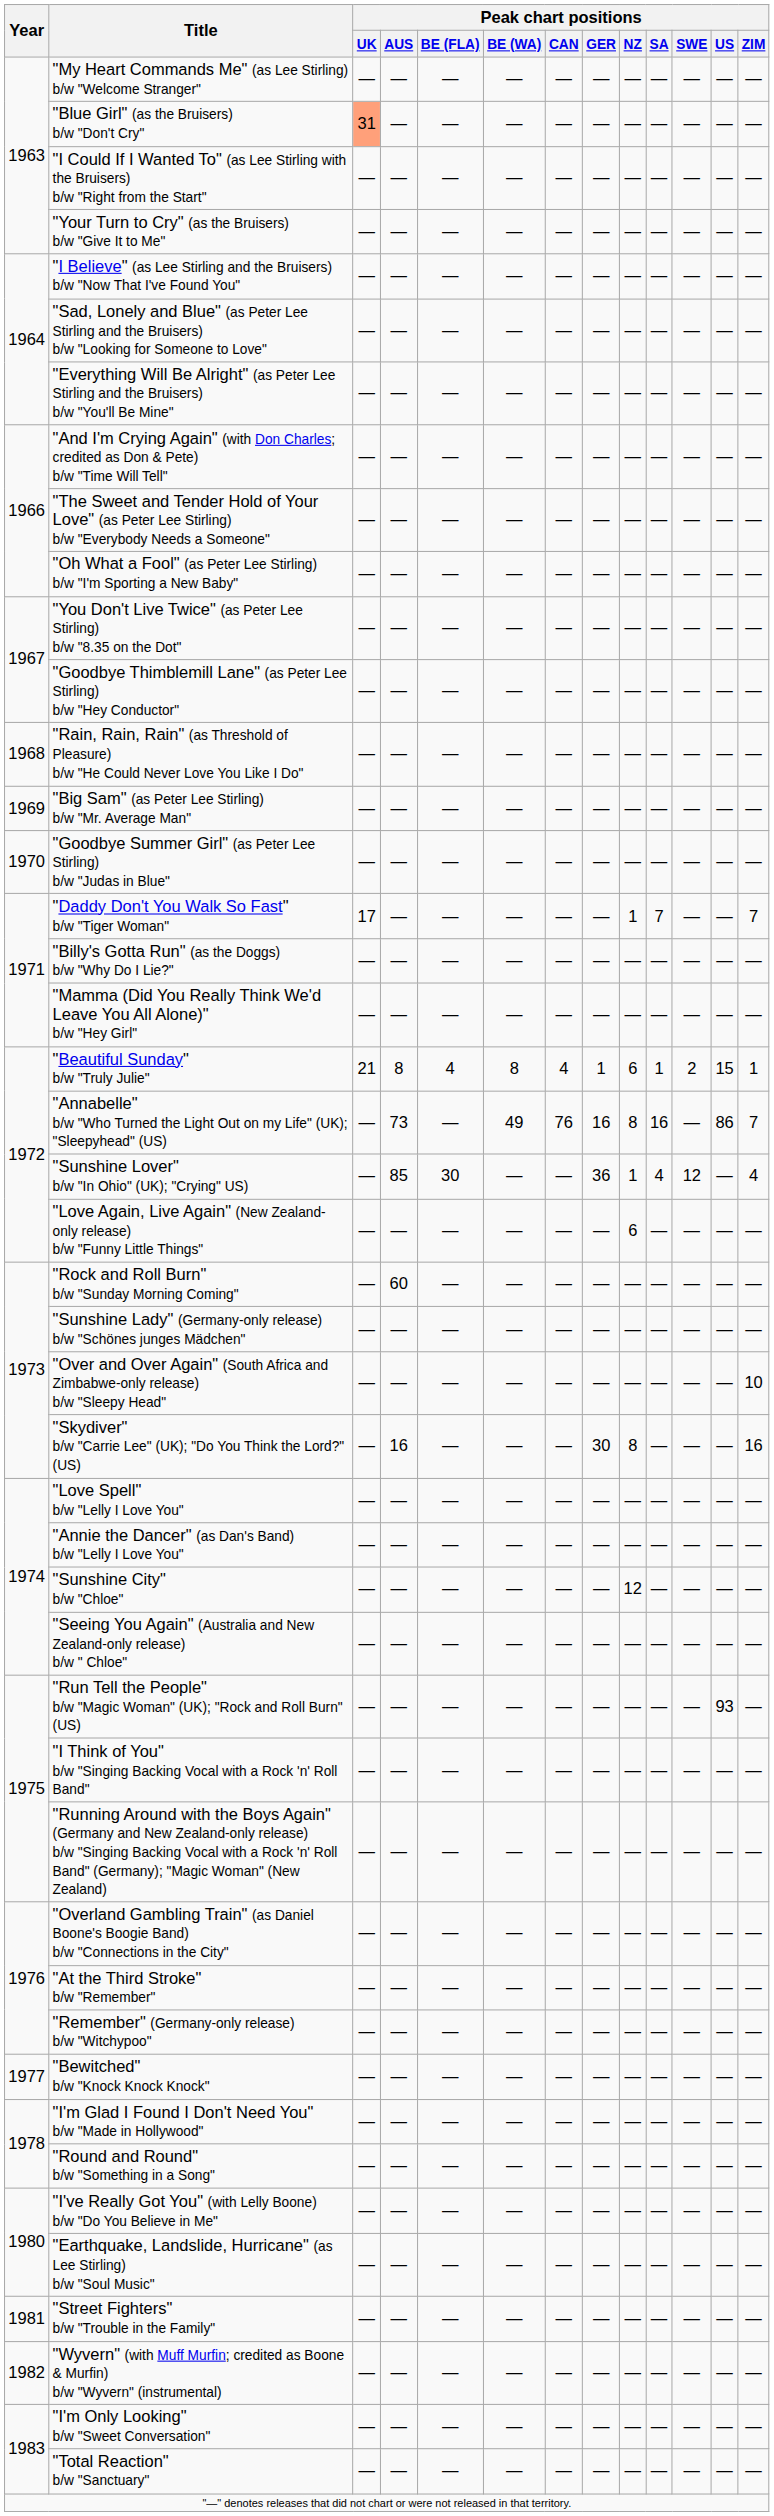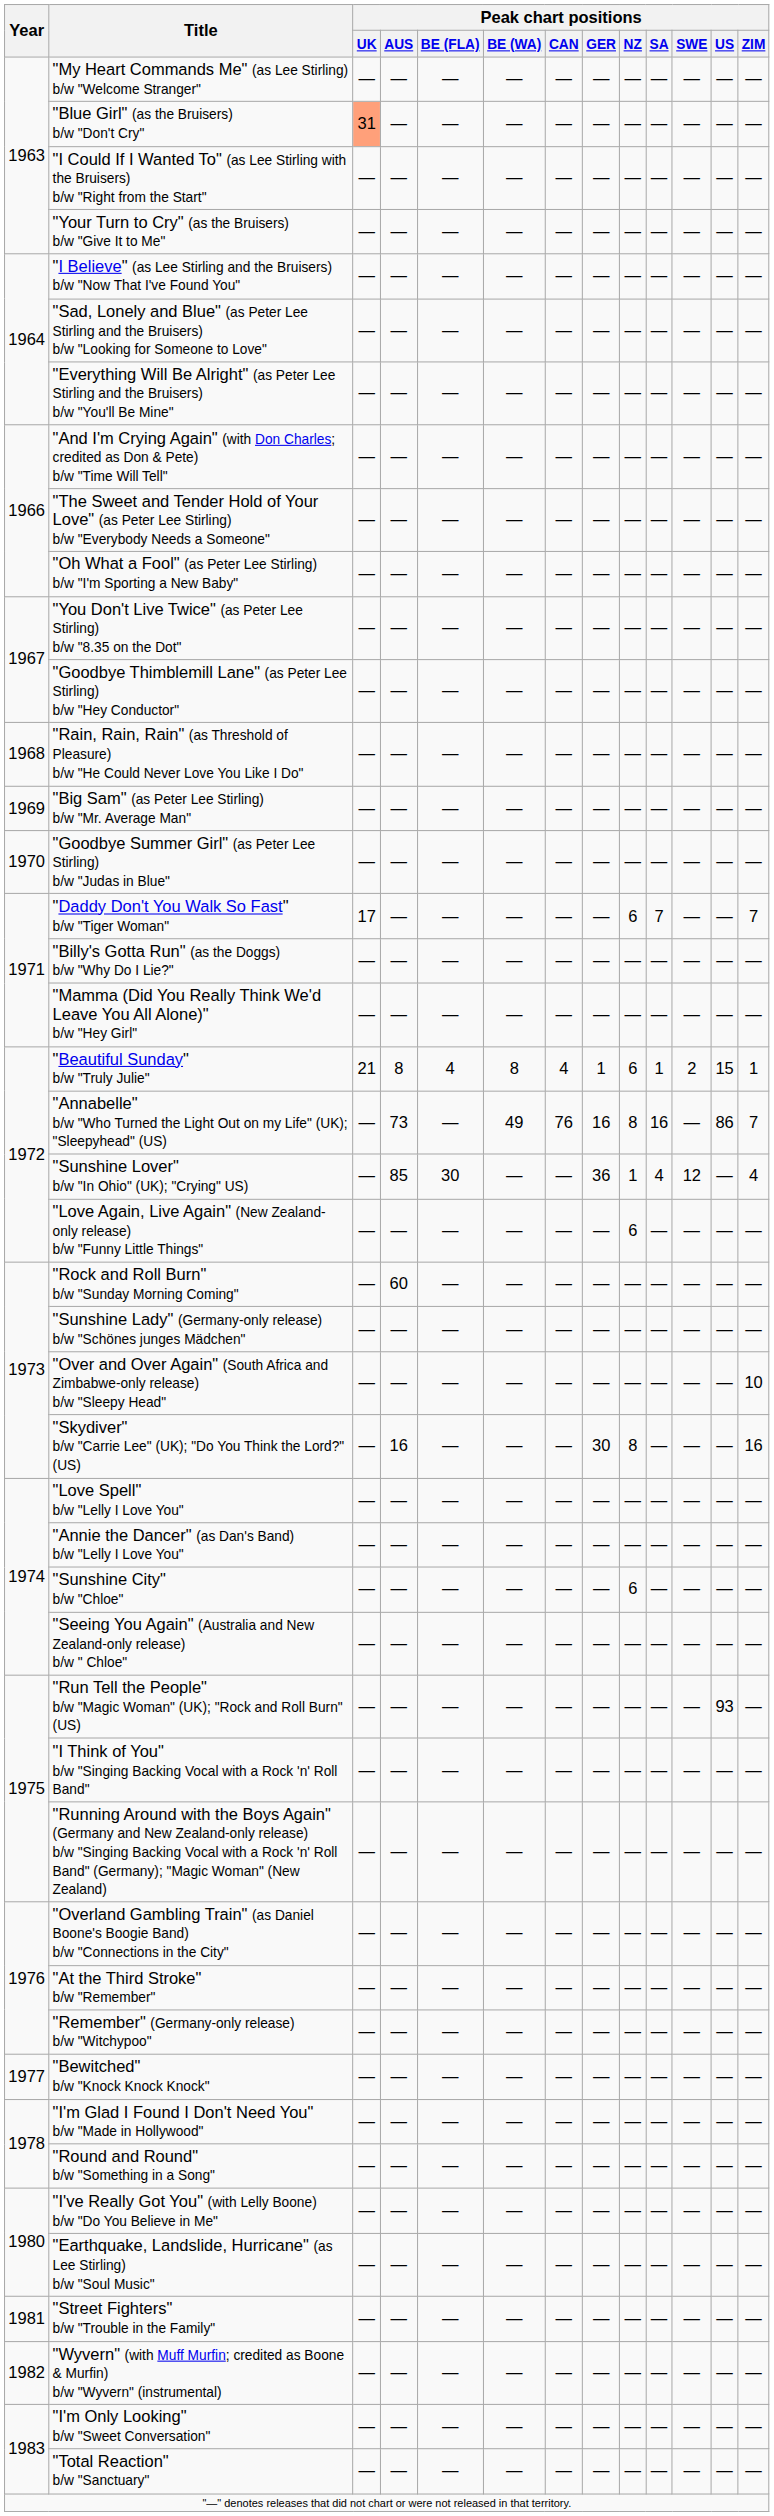 <table class="wikitable" style="text-align:center">
 <tr>
 <th rowspan="2">Year</th>
 <th rowspan="2" style="width:18em;">Title</th>
 <th colspan="11">Peak chart positions</th>
 </tr>
 <tr>
 <th><small><a href='#'>UK</a></small><br></th>
 <th><small><a href='#'>AUS</a></small><br></th>
 <th><small><a href='#'>BE (FLA)</a></small><br></th>
 <th><small><a href='#'>BE (WA)</a></small><br></th>
 <th><small><a href='#'>CAN</a></small><br></th>
 <th><small><a href='#'>GER</a></small><br></th>
 <th><small><a href='#'>NZ</a></small><br></th>
 <th><small><a href='#'>SA</a></small><br></th>
 <th><small><a href='#'>SWE</a></small><br></th>
 <th><small><a href='#'>US</a></small><br></th>
 <th><small><a href='#'>ZIM</a></small><br></th>
 </tr>
 <tr>
 <td rowspan="4">1963</td>
 <td align="left">"My Heart Commands Me" <small>(as Lee Stirling)</small><br><small>b/w "Welcome Stranger"</small></td>
 <td>—</td>
 <td>—</td>
 <td>—</td>
 <td>—</td>
 <td>—</td>
 <td>—</td>
 <td>—</td>
 <td>—</td>
 <td>—</td>
 <td>—</td>
 <td>—</td>
 </tr>
 <tr>
 <td align="left">"Blue Girl" <small>(as the Bruisers)</small><br><small>b/w "Don't Cry"</small></td>
 <td align="center" style="background: lightsalmon;">31</td>
 <td>—</td>
 <td>—</td>
 <td>—</td>
 <td>—</td>
 <td>—</td>
 <td>—</td>
 <td>—</td>
 <td>—</td>
 <td>—</td>
 <td>—</td>
 </tr>
 <tr>
 <td align="left">"I Could If I Wanted To" <small>(as Lee Stirling with the Bruisers)</small><br><small>b/w "Right from the Start"</small></td>
 <td align="center">—</td>
 <td>—</td>
 <td>—</td>
 <td>—</td>
 <td>—</td>
 <td>—</td>
 <td>—</td>
 <td>—</td>
 <td>—</td>
 <td>—</td>
 <td>—</td>
 </tr>
 <tr>
 <td align="left">"Your Turn to Cry" <small>(as the Bruisers)</small><br><small>b/w "Give It to Me"</small></td>
 <td align="center">—</td>
 <td>—</td>
 <td>—</td>
 <td>—</td>
 <td>—</td>
 <td>—</td>
 <td>—</td>
 <td>—</td>
 <td>—</td>
 <td>—</td>
 <td>—</td>
 </tr>
 <tr>
 <td rowspan="3">1964</td>
 <td align="left">"<a href='#'>I Believe</a>" <small>(as Lee Stirling and the Bruisers)</small><br><small>b/w "Now That I've Found You"</small></td>
 <td align="center">—</td>
 <td>—</td>
 <td>—</td>
 <td>—</td>
 <td>—</td>
 <td>—</td>
 <td>—</td>
 <td>—</td>
 <td>—</td>
 <td>—</td>
 <td>—</td>
 </tr>
 <tr>
 <td align="left">"Sad, Lonely and Blue" <small>(as Peter Lee Stirling and the Bruisers)</small><br><small>b/w "Looking for Someone to Love"</small></td>
 <td align="center">—</td>
 <td>—</td>
 <td>—</td>
 <td>—</td>
 <td>—</td>
 <td>—</td>
 <td>—</td>
 <td>—</td>
 <td>—</td>
 <td>—</td>
 <td>—</td>
 </tr>
 <tr>
 <td align="left">"Everything Will Be Alright" <small>(as Peter Lee Stirling and the Bruisers)</small><br><small>b/w "You'll Be Mine"</small></td>
 <td align="center">—</td>
 <td>—</td>
 <td>—</td>
 <td>—</td>
 <td>—</td>
 <td>—</td>
 <td>—</td>
 <td>—</td>
 <td>—</td>
 <td>—</td>
 <td>—</td>
 </tr>
 <tr>
 <td rowspan="3">1966</td>
 <td align="left">"And I'm Crying Again" <small>(with <a href='#'>Don Charles</a>; credited as Don & Pete)</small><br><small>b/w "Time Will Tell"</small></td>
 <td align="center">—</td>
 <td>—</td>
 <td>—</td>
 <td>—</td>
 <td>—</td>
 <td>—</td>
 <td>—</td>
 <td>—</td>
 <td>—</td>
 <td>—</td>
 <td>—</td>
 </tr>
 <tr>
 <td align="left">"The Sweet and Tender Hold of Your Love" <small>(as Peter Lee Stirling)</small><br><small>b/w "Everybody Needs a Someone"</small></td>
 <td align="center">—</td>
 <td>—</td>
 <td>—</td>
 <td>—</td>
 <td>—</td>
 <td>—</td>
 <td>—</td>
 <td>—</td>
 <td>—</td>
 <td>—</td>
 <td>—</td>
 </tr>
 <tr>
 <td align="left">"Oh What a Fool" <small>(as Peter Lee Stirling)</small><br><small>b/w "I'm Sporting a New Baby"</small></td>
 <td align="center">—</td>
 <td>—</td>
 <td>—</td>
 <td>—</td>
 <td>—</td>
 <td>—</td>
 <td>—</td>
 <td>—</td>
 <td>—</td>
 <td>—</td>
 <td>—</td>
 </tr>
 <tr>
 <td rowspan="2">1967</td>
 <td align="left">"You Don't Live Twice" <small>(as Peter Lee Stirling)</small><br><small>b/w "8.35 on the Dot"</small></td>
 <td align="center">—</td>
 <td>—</td>
 <td>—</td>
 <td>—</td>
 <td>—</td>
 <td>—</td>
 <td>—</td>
 <td>—</td>
 <td>—</td>
 <td>—</td>
 <td>—</td>
 </tr>
 <tr>
 <td align="left">"Goodbye Thimblemill Lane" <small>(as Peter Lee Stirling)</small><br><small>b/w "Hey Conductor"</small></td>
 <td align="center">—</td>
 <td>—</td>
 <td>—</td>
 <td>—</td>
 <td>—</td>
 <td>—</td>
 <td>—</td>
 <td>—</td>
 <td>—</td>
 <td>—</td>
 <td>—</td>
 </tr>
 <tr>
 <td>1968</td>
 <td align="left">"Rain, Rain, Rain" <small>(as Threshold of Pleasure)</small><br><small>b/w "He Could Never Love You Like I Do"</small></td>
 <td align="center">—</td>
 <td>—</td>
 <td>—</td>
 <td>—</td>
 <td>—</td>
 <td>—</td>
 <td>—</td>
 <td>—</td>
 <td>—</td>
 <td>—</td>
 <td>—</td>
 </tr>
 <tr>
 <td>1969</td>
 <td align="left">"Big Sam" <small>(as Peter Lee Stirling)</small><br><small>b/w "Mr. Average Man"</small></td>
 <td>—</td>
 <td>—</td>
 <td>—</td>
 <td>—</td>
 <td>—</td>
 <td>—</td>
 <td>—</td>
 <td>—</td>
 <td>—</td>
 <td>—</td>
 <td>—</td>
 </tr>
 <tr>
 <td>1970</td>
 <td align="left">"Goodbye Summer Girl" <small>(as Peter Lee Stirling)</small><br><small>b/w "Judas in Blue"</small></td>
 <td align="center">—</td>
 <td>—</td>
 <td>—</td>
 <td>—</td>
 <td>—</td>
 <td>—</td>
 <td>—</td>
 <td>—</td>
 <td>—</td>
 <td>—</td>
 <td>—</td>
 </tr>
 <tr>
 <td rowspan="3">1971</td>
 <td align="left">"<a href='#'>Daddy Don't You Walk So Fast</a>"<br><small>b/w "Tiger Woman"</small></td>
 <td align="center">17</td>
 <td>—</td>
 <td>—</td>
 <td>—</td>
 <td>—</td>
 <td>—</td>
-<td>1</td>
+<td>6</td>
 <td>7</td>
 <td>—</td>
 <td>—</td>
 <td>7</td>
 </tr>
 <tr>
 <td align="left">"Billy's Gotta Run" <small>(as the Doggs)</small><br><small>b/w "Why Do I Lie?"</small></td>
 <td align="center">—</td>
 <td>—</td>
 <td>—</td>
 <td>—</td>
 <td>—</td>
 <td>—</td>
 <td>—</td>
 <td>—</td>
 <td>—</td>
 <td>—</td>
 <td>—</td>
 </tr>
 <tr>
 <td align="left">"Mamma (Did You Really Think We'd Leave You All Alone)"<br><small>b/w "Hey Girl"</small></td>
 <td align="center">—</td>
 <td>—</td>
 <td>—</td>
 <td>—</td>
 <td>—</td>
 <td>—</td>
 <td>—</td>
 <td>—</td>
 <td>—</td>
 <td>—</td>
 <td>—</td>
 </tr>
 <tr>
 <td rowspan="4">1972</td>
 <td align="left">"<a href='#'>Beautiful Sunday</a>"<br><small>b/w "Truly Julie"</small></td>
 <td>21</td>
 <td>8</td>
 <td>4</td>
 <td>8</td>
 <td>4</td>
 <td>1</td>
 <td>6</td>
 <td>1</td>
 <td>2</td>
 <td>15</td>
 <td>1</td>
 </tr>
 <tr>
 <td align="left">"Annabelle"<br><small>b/w "Who Turned the Light Out on my Life" (UK); "Sleepyhead" (US)</small></td>
 <td align="center">—</td>
 <td>73</td>
 <td>—</td>
 <td>49</td>
 <td>76</td>
 <td>16</td>
 <td>8</td>
 <td>16</td>
 <td>—</td>
 <td>86</td>
 <td>7</td>
 </tr>
 <tr>
 <td align="left">"Sunshine Lover" <br><small>b/w "In Ohio" (UK); "Crying" US)</small></td>
 <td align="center">—</td>
 <td>85</td>
 <td>30</td>
 <td>—</td>
 <td>—</td>
 <td>36</td>
 <td>1</td>
 <td>4</td>
 <td>12</td>
 <td>—</td>
 <td>4</td>
 </tr>
 <tr>
 <td align="left">"Love Again, Live Again" <small>(New Zealand-only release)</small><br><small>b/w "Funny Little Things"</small></td>
 <td align="center">—</td>
 <td>—</td>
 <td>—</td>
 <td>—</td>
 <td>—</td>
 <td>—</td>
 <td>6</td>
 <td>—</td>
 <td>—</td>
 <td>—</td>
 <td>—</td>
 </tr>
 <tr>
 <td rowspan="4">1973</td>
 <td align="left">"Rock and Roll Burn"<br><small>b/w "Sunday Morning Coming"</small></td>
 <td align="center">—</td>
 <td>60</td>
 <td>—</td>
 <td>—</td>
 <td>—</td>
 <td>—</td>
 <td>—</td>
 <td>—</td>
 <td>—</td>
 <td>—</td>
 <td>—</td>
 </tr>
 <tr>
 <td align="left">"Sunshine Lady" <small>(Germany-only release)</small><br><small>b/w "Schönes junges Mädchen"</small></td>
 <td align="center">—</td>
 <td>—</td>
 <td>—</td>
 <td>—</td>
 <td>—</td>
 <td>—</td>
 <td>—</td>
 <td>—</td>
 <td>—</td>
 <td>—</td>
 <td>—</td>
 </tr>
 <tr>
 <td align="left">"Over and Over Again" <small>(South Africa and Zimbabwe-only release)</small><br><small>b/w "Sleepy Head"</small></td>
 <td align="center">—</td>
 <td>—</td>
 <td>—</td>
 <td>—</td>
 <td>—</td>
 <td>—</td>
 <td>—</td>
 <td>—</td>
 <td>—</td>
 <td>—</td>
 <td>10</td>
 </tr>
 <tr>
 <td align="left">"Skydiver"<br><small>b/w "Carrie Lee" (UK); "Do You Think the Lord?" (US)</small></td>
 <td align="center">—</td>
 <td>16</td>
 <td>—</td>
 <td>—</td>
 <td>—</td>
 <td>30</td>
 <td>8</td>
 <td>—</td>
 <td>—</td>
 <td>—</td>
 <td>16</td>
 </tr>
 <tr>
 <td rowspan="4">1974</td>
 <td align="left">"Love Spell"<br><small>b/w "Lelly I Love You"</small></td>
 <td align="center">—</td>
 <td>—</td>
 <td>—</td>
 <td>—</td>
 <td>—</td>
 <td>—</td>
 <td>—</td>
 <td>—</td>
 <td>—</td>
 <td>—</td>
 <td>—</td>
 </tr>
 <tr>
 <td align="left">"Annie the Dancer" <small>(as Dan's Band)</small><br><small>b/w "Lelly I Love You"</small></td>
 <td>—</td>
 <td>—</td>
 <td>—</td>
 <td>—</td>
 <td>—</td>
 <td>—</td>
 <td>—</td>
 <td>—</td>
 <td>—</td>
 <td>—</td>
 <td>—</td>
 </tr>
 <tr>
 <td align="left">"Sunshine City"<br><small>b/w "Chloe"</small></td>
 <td align="center">—</td>
 <td>—</td>
 <td>—</td>
 <td>—</td>
 <td>—</td>
 <td>—</td>
-<td>12</td>
+<td>6</td>
 <td>—</td>
 <td>—</td>
 <td>—</td>
 <td>—</td>
 </tr>
 <tr>
 <td align="left">"Seeing You Again" <small>(Australia and New Zealand-only release)</small><br><small>b/w " Chloe"</small></td>
 <td align="center">—</td>
 <td>—</td>
 <td>—</td>
 <td>—</td>
 <td>—</td>
 <td>—</td>
 <td>—</td>
 <td>—</td>
 <td>—</td>
 <td>—</td>
 <td>—</td>
 </tr>
 <tr>
 <td rowspan="3">1975</td>
 <td align="left">"Run Tell the People"<br><small>b/w "Magic Woman" (UK); "Rock and Roll Burn" (US)</small></td>
 <td align="center">—</td>
 <td>—</td>
 <td>—</td>
 <td>—</td>
 <td>—</td>
 <td>—</td>
 <td>—</td>
 <td>—</td>
 <td>—</td>
 <td>93</td>
 <td>—</td>
 </tr>
 <tr>
 <td align="left">"I Think of You"<br><small>b/w "Singing Backing Vocal with a Rock 'n' Roll Band"</small></td>
 <td align="center">—</td>
 <td>—</td>
 <td>—</td>
 <td>—</td>
 <td>—</td>
 <td>—</td>
 <td>—</td>
 <td>—</td>
 <td>—</td>
 <td>—</td>
 <td>—</td>
 </tr>
 <tr>
 <td align="left">"Running Around with the Boys Again" <small>(Germany and New Zealand-only release)</small><br><small>b/w "Singing Backing Vocal with a Rock 'n' Roll Band" (Germany); "Magic Woman" (New Zealand)</small></td>
 <td align="center">—</td>
 <td>—</td>
 <td>—</td>
 <td>—</td>
 <td>—</td>
 <td>—</td>
 <td>—</td>
 <td>—</td>
 <td>—</td>
 <td>—</td>
 <td>—</td>
 </tr>
 <tr>
 <td rowspan="3">1976</td>
 <td align="left">"Overland Gambling Train" <small>(as Daniel Boone's Boogie Band)</small><br><small>b/w "Connections in the City"</small></td>
 <td align="center">—</td>
 <td>—</td>
 <td>—</td>
 <td>—</td>
 <td>—</td>
 <td>—</td>
 <td>—</td>
 <td>—</td>
 <td>—</td>
 <td>—</td>
 <td>—</td>
 </tr>
 <tr>
 <td align="left">"At the Third Stroke"<br><small>b/w "Remember"</small></td>
 <td align="center">—</td>
 <td>—</td>
 <td>—</td>
 <td>—</td>
 <td>—</td>
 <td>—</td>
 <td>—</td>
 <td>—</td>
 <td>—</td>
 <td>—</td>
 <td>—</td>
 </tr>
 <tr>
 <td align="left">"Remember" <small>(Germany-only release)</small><br><small>b/w "Witchypoo"</small></td>
 <td align="center">—</td>
 <td>—</td>
 <td>—</td>
 <td>—</td>
 <td>—</td>
 <td>—</td>
 <td>—</td>
 <td>—</td>
 <td>—</td>
 <td>—</td>
 <td>—</td>
 </tr>
 <tr>
 <td>1977</td>
 <td align="left">"Bewitched"<br><small>b/w "Knock Knock Knock"</small></td>
 <td align="center">—</td>
 <td>—</td>
 <td>—</td>
 <td>—</td>
 <td>—</td>
 <td>—</td>
 <td>—</td>
 <td>—</td>
 <td>—</td>
 <td>—</td>
 <td>—</td>
 </tr>
 <tr>
 <td rowspan="2">1978</td>
 <td align="left">"I'm Glad I Found I Don't Need You"<br><small>b/w "Made in Hollywood"</small></td>
 <td align="center">—</td>
 <td>—</td>
 <td>—</td>
 <td>—</td>
 <td>—</td>
 <td>—</td>
 <td>—</td>
 <td>—</td>
 <td>—</td>
 <td>—</td>
 <td>—</td>
 </tr>
 <tr>
 <td align="left">"Round and Round"<br><small>b/w "Something in a Song"</small></td>
 <td align="center">—</td>
 <td>—</td>
 <td>—</td>
 <td>—</td>
 <td>—</td>
 <td>—</td>
 <td>—</td>
 <td>—</td>
 <td>—</td>
 <td>—</td>
 <td>—</td>
 </tr>
 <tr>
 <td rowspan="2">1980</td>
 <td align="left">"I've Really Got You" <small>(with Lelly Boone)</small><br><small>b/w "Do You Believe in Me"</small></td>
 <td align="center">—</td>
 <td>—</td>
 <td>—</td>
 <td>—</td>
 <td>—</td>
 <td>—</td>
 <td>—</td>
 <td>—</td>
 <td>—</td>
 <td>—</td>
 <td>—</td>
 </tr>
 <tr>
 <td align="left">"Earthquake, Landslide, Hurricane" <small>(as Lee Stirling)</small><br><small>b/w "Soul Music"</small></td>
 <td align="center">—</td>
 <td>—</td>
 <td>—</td>
 <td>—</td>
 <td>—</td>
 <td>—</td>
 <td>—</td>
 <td>—</td>
 <td>—</td>
 <td>—</td>
 <td>—</td>
 </tr>
 <tr>
 <td>1981</td>
 <td align="left">"Street Fighters"<br><small>b/w "Trouble in the Family"</small></td>
 <td align="center">—</td>
 <td>—</td>
 <td>—</td>
 <td>—</td>
 <td>—</td>
 <td>—</td>
 <td>—</td>
 <td>—</td>
 <td>—</td>
 <td>—</td>
 <td>—</td>
 </tr>
 <tr>
 <td>1982</td>
 <td align="left">"Wyvern" <small>(with <a href='#'>Muff Murfin</a>; credited as Boone & Murfin)</small><br><small>b/w "Wyvern" (instrumental)</small></td>
 <td align="center">—</td>
 <td>—</td>
 <td>—</td>
 <td>—</td>
 <td>—</td>
 <td>—</td>
 <td>—</td>
 <td>—</td>
 <td>—</td>
 <td>—</td>
 <td>—</td>
 </tr>
 <tr>
 <td rowspan="2">1983</td>
 <td align="left">"I'm Only Looking"<br><small>b/w "Sweet Conversation"</small></td>
 <td align="center">—</td>
 <td>—</td>
 <td>—</td>
 <td>—</td>
 <td>—</td>
 <td>—</td>
 <td>—</td>
 <td>—</td>
 <td>—</td>
 <td>—</td>
 <td>—</td>
 </tr>
 <tr>
 <td align="left">"Total Reaction"<br><small>b/w "Sanctuary"</small></td>
 <td align="center">—</td>
 <td>—</td>
 <td>—</td>
 <td>—</td>
 <td>—</td>
 <td>—</td>
 <td>—</td>
 <td>—</td>
 <td>—</td>
 <td>—</td>
 <td>—</td>
 </tr>
 <tr>
 <td colspan="13" style="font-size:8pt">"—" denotes releases that did not chart or were not released in that territory.</td>
 </tr>
 </table>
